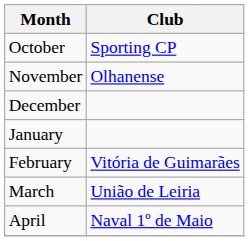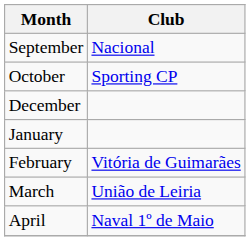 <table class="wikitable" style="font-size:95%">
 <tr>
 <th>Month</th>
 <th>Club</th>
 </tr>
+<tr --->
+<td>September</td>
+<td><a href='#'>Nacional</a></td>
+</tr>
 <tr>
 <td>October</td>
 <td><a href='#'>Sporting CP</a></td>
-</tr>
-<tr>
-<td>November</td>
-<td><a href='#'>Olhanense</a></td>
 </tr>
 <tr>
 <td>December</td>
 <td></td>
 </tr>
 <tr>
 <td>January</td>
 <td></td>
 </tr>
 <tr>
 <td>February</td>
 <td><a href='#'>Vitória de Guimarães</a></td>
 </tr>
 <tr>
 <td>March</td>
 <td><a href='#'>União de Leiria</a></td>
 </tr>
 <tr>
 <td>April</td>
 <td><a href='#'>Naval 1º de Maio</a></td>
 </tr>
 <tr>
 </tr>
 </table>
